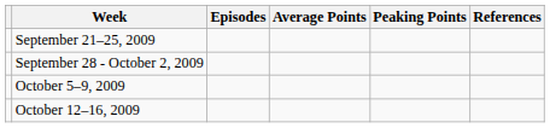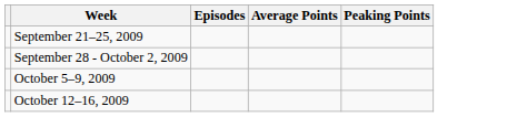 <table class="wikitable">
 <tr>
 <th></th>
 <th>Week</th>
 <th>Episodes</th>
 <th>Average Points</th>
 <th>Peaking Points</th>
-<th>References</th>
 </tr>
 <tr>
 <td></td>
 <td>September 21–25, 2009</td>
-<td></td>
 <td></td>
 <td></td>
 <td></td>
 </tr>
 <tr>
 <td></td>
 <td>September 28 - October 2, 2009</td>
 <td></td>
 <td></td>
 <td></td>
-<td></td>
 </tr>
 <tr>
 <td></td>
 <td>October 5–9, 2009</td>
-<td></td>
 <td></td>
 <td></td>
 <td></td>
 </tr>
 <tr>
 <td></td>
 <td>October 12–16, 2009</td>
 <td></td>
 <td></td>
 <td></td>
-<td></td>
 </tr>
 </table>
